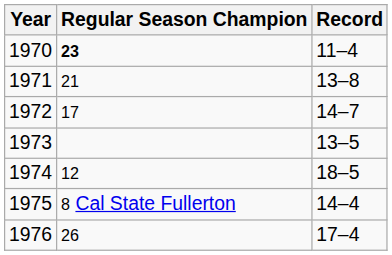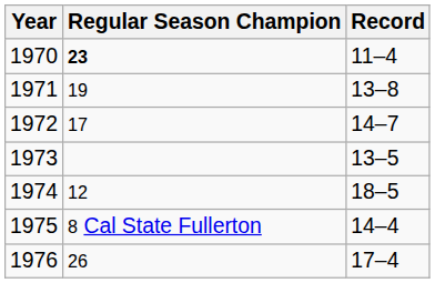 <table class=wikitable>
 <tr>
 <th>Year</th>
 <th>Regular Season Champion</th>
 <th>Record</th>
 </tr>
 <tr>
 <td>1970</td>
 <td><strong><small> 23</small> </strong></td>
 <td>11–4</td>
 </tr>
 <tr>
 <td>1971</td>
-<td><small> 21</small> <br></td>
+<td><small> 19</small> <br></td>
 <td>13–8</td>
 </tr>
 <tr>
 <td>1972</td>
 <td><small> 17</small> </td>
 <td>14–7</td>
 </tr>
 <tr>
 <td>1973</td>
 <td></td>
 <td>13–5</td>
 </tr>
 <tr>
 <td>1974</td>
 <td><small> 12</small> </td>
 <td>18–5</td>
 </tr>
 <tr>
 <td>1975</td>
 <td><small> 8</small> <a href='#'>Cal State Fullerton</a></td>
 <td>14–4</td>
 </tr>
 <tr>
 <td>1976</td>
 <td><small> 26</small> </td>
 <td>17–4</td>
 </tr>
 </table>
